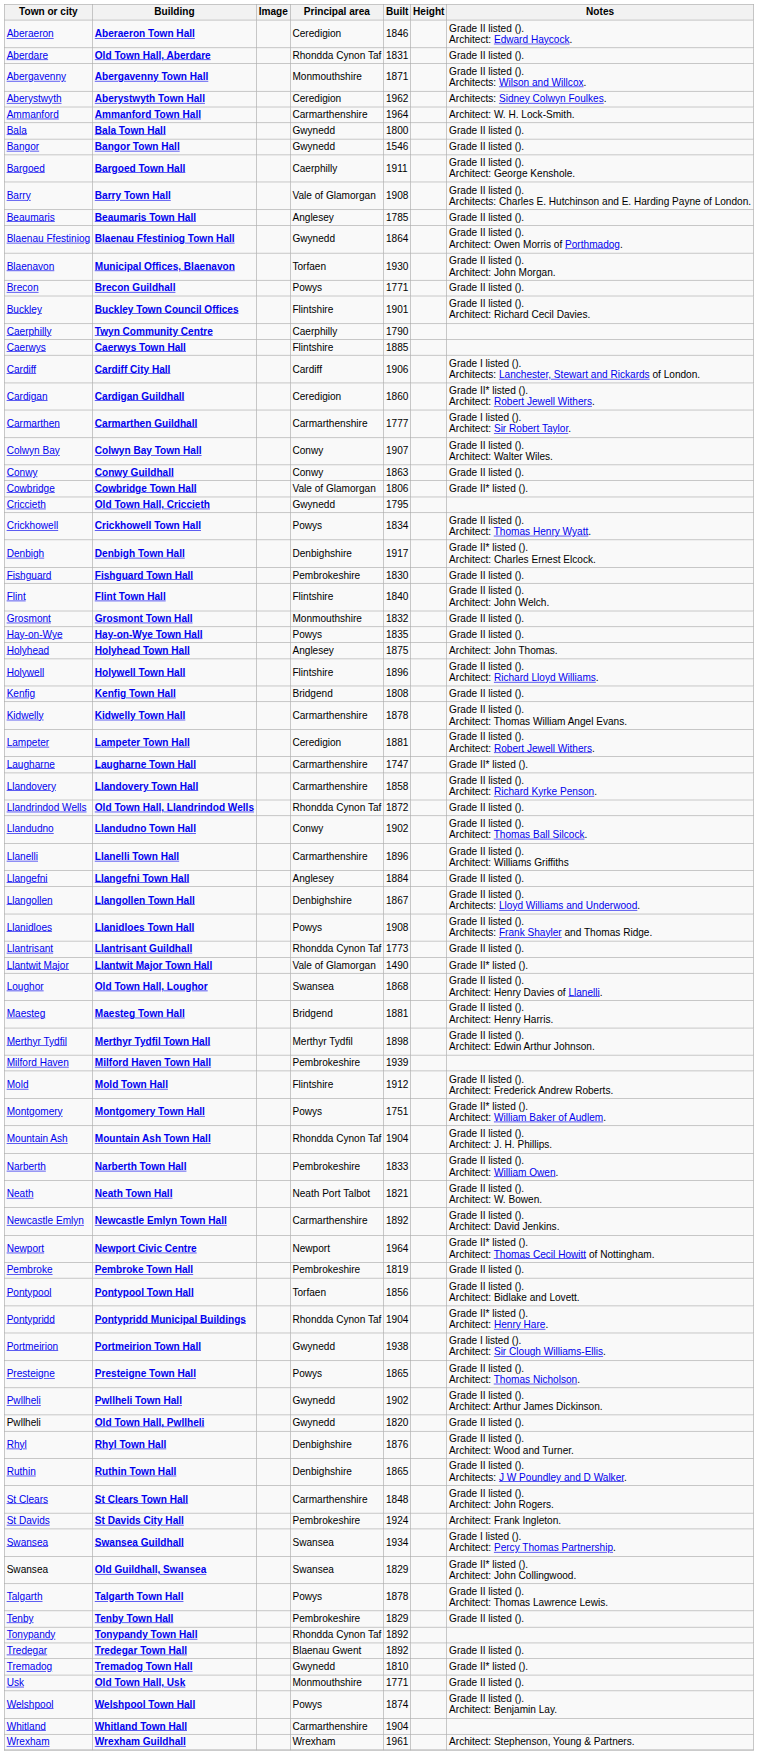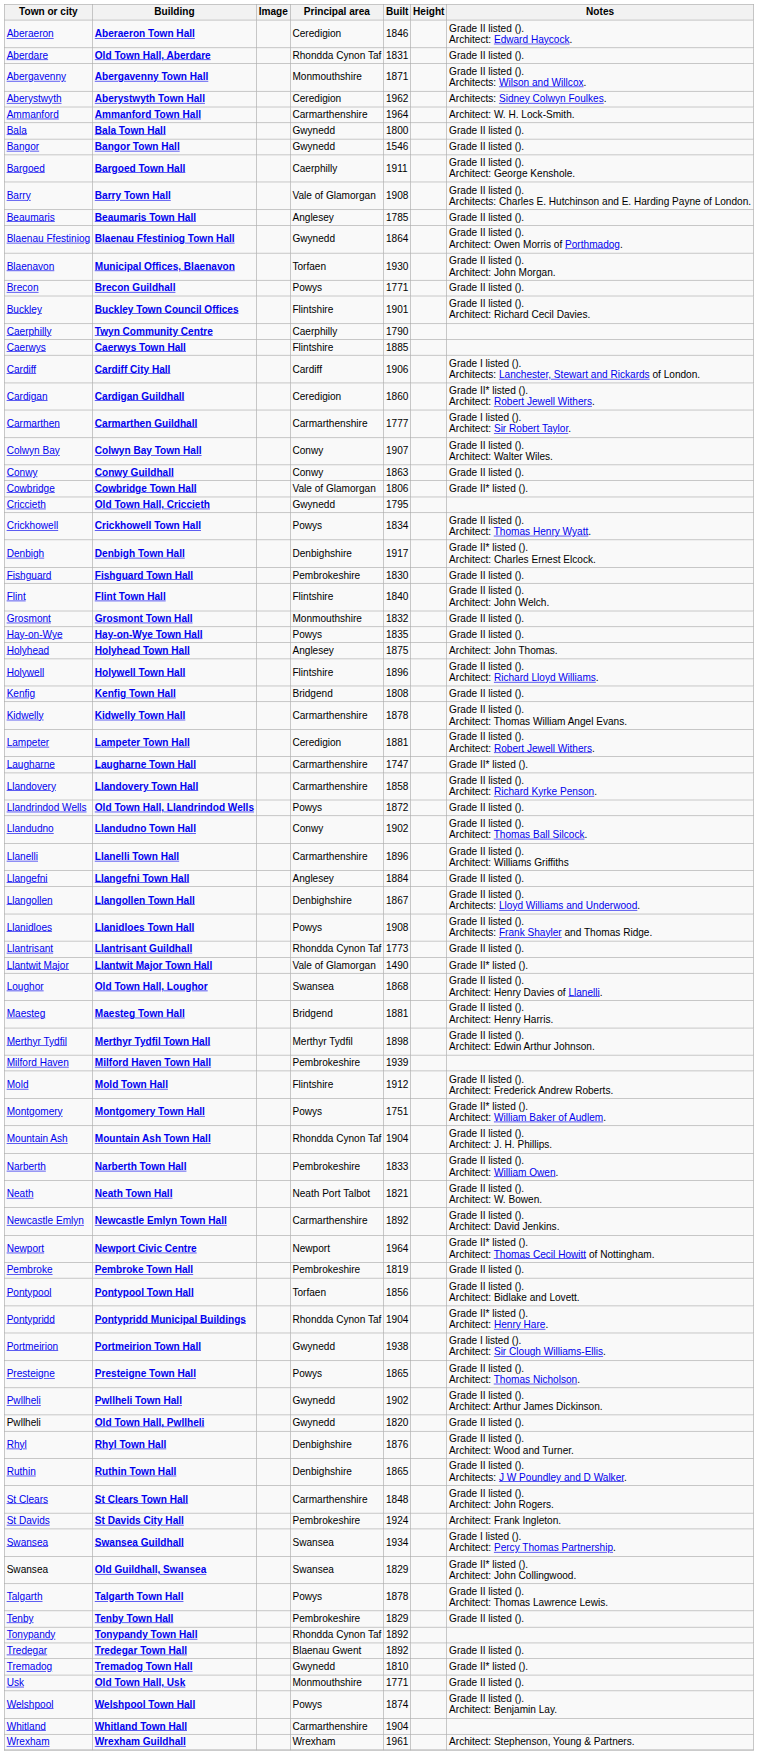 <table class="wikitable sortable">
 <tr>
 <th class=unsortable>Town or city</th>
 <th class=unsortable>Building</th>
 <th class=unsortable>Image</th>
 <th>Principal area</th>
 <th>Built</th>
 <th>Height</th>
 <th class=unsortable>Notes</th>
 </tr>
 <tr>
 <td><a href='#'>Aberaeron</a></td>
 <td><strong><a href='#'>Aberaeron Town Hall</a></strong><br></td>
 <td></td>
 <td>Ceredigion</td>
 <td>1846</td>
 <td></td>
 <td>Grade II listed ().<br>Architect: <a href='#'>Edward Haycock</a>.</td>
 </tr>
 <tr>
 <td><a href='#'>Aberdare</a></td>
 <td><strong><a href='#'>Old Town Hall, Aberdare</a></strong><br></td>
 <td></td>
 <td>Rhondda Cynon Taf</td>
 <td>1831</td>
 <td></td>
 <td>Grade II listed ().</td>
 </tr>
 <tr>
 <td><a href='#'>Abergavenny</a></td>
 <td><strong><a href='#'>Abergavenny Town Hall</a></strong><br></td>
 <td></td>
 <td>Monmouthshire</td>
 <td>1871</td>
 <td></td>
 <td>Grade II listed ().<br>Architects: <a href='#'>Wilson and Willcox</a>.</td>
 </tr>
 <tr>
 <td><a href='#'>Aberystwyth</a></td>
 <td><strong><a href='#'>Aberystwyth Town Hall</a></strong><br></td>
 <td></td>
 <td>Ceredigion</td>
 <td>1962</td>
 <td></td>
 <td>Architects: <a href='#'>Sidney Colwyn Foulkes</a>.</td>
 </tr>
 <tr>
 <td><a href='#'>Ammanford</a></td>
 <td><strong><a href='#'>Ammanford Town Hall</a></strong><br></td>
 <td></td>
 <td>Carmarthenshire</td>
 <td>1964</td>
 <td></td>
 <td>Architect: W. H. Lock-Smith.</td>
 </tr>
 <tr>
 <td><a href='#'>Bala</a></td>
 <td><strong><a href='#'>Bala Town Hall</a></strong><br></td>
 <td></td>
 <td>Gwynedd</td>
 <td>1800</td>
 <td></td>
 <td>Grade II listed ().</td>
 </tr>
 <tr>
 <td><a href='#'>Bangor</a></td>
 <td><strong><a href='#'>Bangor Town Hall</a></strong><br></td>
 <td></td>
 <td>Gwynedd</td>
 <td>1546</td>
 <td></td>
 <td>Grade II listed ().</td>
 </tr>
 <tr>
 <td><a href='#'>Bargoed</a></td>
 <td><strong><a href='#'>Bargoed Town Hall</a></strong><br></td>
 <td></td>
 <td>Caerphilly</td>
 <td>1911</td>
 <td></td>
 <td>Grade II listed ().<br>Architect: George Kenshole.</td>
 </tr>
 <tr>
 <td><a href='#'>Barry</a></td>
 <td><strong><a href='#'>Barry Town Hall</a></strong><br></td>
 <td></td>
 <td>Vale of Glamorgan</td>
 <td>1908</td>
 <td></td>
 <td>Grade II listed ().<br>Architects: Charles E. Hutchinson and E. Harding Payne of London.</td>
 </tr>
 <tr>
 <td><a href='#'>Beaumaris</a></td>
 <td><strong><a href='#'>Beaumaris Town Hall</a></strong><br></td>
 <td></td>
 <td>Anglesey</td>
 <td>1785</td>
 <td></td>
 <td>Grade II listed ().</td>
 </tr>
 <tr>
 <td><a href='#'>Blaenau Ffestiniog</a></td>
 <td><strong><a href='#'>Blaenau Ffestiniog Town Hall</a></strong><br></td>
 <td></td>
 <td>Gwynedd</td>
 <td>1864</td>
 <td></td>
 <td>Grade II listed ().<br>Architect: Owen Morris of <a href='#'>Porthmadog</a>.</td>
 </tr>
 <tr>
 <td><a href='#'>Blaenavon</a></td>
 <td><strong><a href='#'>Municipal Offices, Blaenavon</a></strong><br></td>
 <td></td>
 <td>Torfaen</td>
 <td>1930</td>
 <td></td>
 <td>Grade II listed ().<br>Architect: John Morgan.</td>
 </tr>
 <tr>
 <td><a href='#'>Brecon</a></td>
 <td><strong><a href='#'>Brecon Guildhall</a></strong><br></td>
 <td></td>
 <td>Powys</td>
 <td>1771</td>
 <td></td>
 <td>Grade II listed ().</td>
 </tr>
 <tr>
 <td><a href='#'>Buckley</a></td>
 <td><strong><a href='#'>Buckley Town Council Offices</a></strong><br></td>
 <td></td>
 <td>Flintshire</td>
 <td>1901</td>
 <td></td>
 <td>Grade II listed ().<br>Architect: Richard Cecil Davies.</td>
 </tr>
 <tr>
 <td><a href='#'>Caerphilly</a></td>
 <td><strong><a href='#'>Twyn Community Centre</a></strong><br></td>
 <td></td>
 <td>Caerphilly</td>
 <td>1790</td>
 <td></td>
 <td></td>
 </tr>
 <tr>
 <td><a href='#'>Caerwys</a></td>
 <td><strong><a href='#'>Caerwys Town Hall</a></strong><br></td>
 <td></td>
 <td>Flintshire</td>
 <td>1885</td>
 <td></td>
 <td></td>
 </tr>
 <tr>
 <td><a href='#'>Cardiff</a></td>
 <td><strong><a href='#'>Cardiff City Hall</a></strong><br></td>
 <td></td>
 <td>Cardiff</td>
 <td>1906</td>
 <td></td>
 <td>Grade I listed ().<br>Architects: <a href='#'>Lanchester, Stewart and Rickards</a> of London.</td>
 </tr>
 <tr>
 <td><a href='#'>Cardigan</a></td>
 <td><strong><a href='#'>Cardigan Guildhall</a></strong><br></td>
 <td></td>
 <td>Ceredigion</td>
 <td>1860</td>
 <td></td>
 <td>Grade II* listed ().<br>Architect: <a href='#'>Robert Jewell Withers</a>.</td>
 </tr>
 <tr>
 <td><a href='#'>Carmarthen</a></td>
 <td><strong><a href='#'>Carmarthen Guildhall</a></strong><br></td>
 <td></td>
 <td>Carmarthenshire</td>
 <td>1777</td>
 <td></td>
 <td>Grade I listed ().<br>Architect: <a href='#'>Sir Robert Taylor</a>.</td>
 </tr>
 <tr>
 <td><a href='#'>Colwyn Bay</a></td>
 <td><strong><a href='#'>Colwyn Bay Town Hall</a></strong><br></td>
 <td></td>
 <td>Conwy</td>
 <td>1907</td>
 <td></td>
 <td>Grade II listed ().<br>Architect: Walter Wiles.</td>
 </tr>
 <tr>
 <td><a href='#'>Conwy</a></td>
 <td><strong><a href='#'>Conwy Guildhall</a></strong><br></td>
 <td></td>
 <td>Conwy</td>
 <td>1863</td>
 <td></td>
 <td>Grade II listed ().</td>
 </tr>
 <tr>
 <td><a href='#'>Cowbridge</a></td>
 <td><strong><a href='#'>Cowbridge Town Hall</a></strong><br></td>
 <td></td>
 <td>Vale of Glamorgan</td>
 <td>1806</td>
 <td></td>
 <td>Grade II* listed ().</td>
 </tr>
 <tr>
 <td><a href='#'>Criccieth</a></td>
 <td><strong><a href='#'>Old Town Hall, Criccieth</a></strong><br></td>
 <td></td>
 <td>Gwynedd</td>
 <td>1795</td>
 <td></td>
 <td></td>
 </tr>
 <tr>
 <td><a href='#'>Crickhowell</a></td>
 <td><strong><a href='#'>Crickhowell Town Hall</a></strong><br></td>
 <td></td>
 <td>Powys</td>
 <td>1834</td>
 <td></td>
 <td>Grade II listed ().<br>Architect: <a href='#'>Thomas Henry Wyatt</a>.</td>
 </tr>
 <tr>
 <td><a href='#'>Denbigh</a></td>
 <td><strong><a href='#'>Denbigh Town Hall</a></strong><br></td>
 <td></td>
 <td>Denbighshire</td>
 <td>1917</td>
 <td></td>
 <td>Grade II* listed ().<br>Architect: Charles Ernest Elcock.</td>
 </tr>
 <tr>
 <td><a href='#'>Fishguard</a></td>
 <td><strong><a href='#'>Fishguard Town Hall</a></strong><br></td>
 <td></td>
 <td>Pembrokeshire</td>
 <td>1830</td>
 <td></td>
 <td>Grade II listed ().</td>
 </tr>
 <tr>
 <td><a href='#'>Flint</a></td>
 <td><strong><a href='#'>Flint Town Hall</a></strong><br></td>
 <td></td>
 <td>Flintshire</td>
 <td>1840</td>
 <td></td>
 <td>Grade II listed ().<br>Architect: John Welch.</td>
 </tr>
 <tr>
 <td><a href='#'>Grosmont</a></td>
 <td><strong><a href='#'>Grosmont Town Hall</a></strong><br></td>
 <td></td>
 <td>Monmouthshire</td>
 <td>1832</td>
 <td></td>
 <td>Grade II listed ().</td>
 </tr>
 <tr>
 <td><a href='#'>Hay-on-Wye</a></td>
 <td><strong><a href='#'>Hay-on-Wye Town Hall</a></strong><br></td>
 <td></td>
 <td>Powys</td>
 <td>1835</td>
 <td></td>
 <td>Grade II listed ().</td>
 </tr>
 <tr>
 <td><a href='#'>Holyhead</a></td>
 <td><strong><a href='#'>Holyhead Town Hall</a></strong><br></td>
 <td></td>
 <td>Anglesey</td>
 <td>1875</td>
 <td></td>
 <td>Architect: John Thomas.</td>
 </tr>
 <tr>
 <td><a href='#'>Holywell</a></td>
 <td><strong><a href='#'>Holywell Town Hall</a></strong><br></td>
 <td></td>
 <td>Flintshire</td>
 <td>1896</td>
 <td></td>
 <td>Grade II listed ().<br>Architect: <a href='#'>Richard Lloyd Williams</a>.</td>
 </tr>
 <tr>
 <td><a href='#'>Kenfig</a></td>
 <td><strong><a href='#'>Kenfig Town Hall</a></strong><br></td>
 <td></td>
 <td>Bridgend</td>
 <td>1808</td>
 <td></td>
 <td>Grade II listed ().</td>
 </tr>
 <tr>
 <td><a href='#'>Kidwelly</a></td>
 <td><strong><a href='#'>Kidwelly Town Hall</a></strong><br></td>
 <td></td>
 <td>Carmarthenshire</td>
 <td>1878</td>
 <td></td>
 <td>Grade II listed ().<br>Architect: Thomas William Angel Evans.</td>
 </tr>
 <tr>
 <td><a href='#'>Lampeter</a></td>
 <td><strong><a href='#'>Lampeter Town Hall</a></strong><br></td>
 <td></td>
 <td>Ceredigion</td>
 <td>1881</td>
 <td></td>
 <td>Grade II listed ().<br>Architect: <a href='#'>Robert Jewell Withers</a>.</td>
 </tr>
 <tr>
 <td><a href='#'>Laugharne</a></td>
 <td><strong><a href='#'>Laugharne Town Hall</a></strong><br></td>
 <td></td>
 <td>Carmarthenshire</td>
 <td>1747</td>
 <td></td>
 <td>Grade II* listed ().</td>
 </tr>
 <tr>
 <td><a href='#'>Llandovery</a></td>
 <td><strong><a href='#'>Llandovery Town Hall</a></strong><br></td>
 <td></td>
 <td>Carmarthenshire</td>
 <td>1858</td>
 <td></td>
 <td>Grade II listed ().<br>Architect: <a href='#'>Richard Kyrke Penson</a>.</td>
 </tr>
 <tr>
 <td><a href='#'>Llandrindod Wells</a></td>
 <td><strong><a href='#'>Old Town Hall, Llandrindod Wells</a></strong><br></td>
 <td></td>
-<td>Rhondda Cynon Taf</td>
+<td>Powys</td>
 <td>1872</td>
 <td></td>
 <td>Grade II listed ().</td>
 </tr>
 <tr>
 <td><a href='#'>Llandudno</a></td>
 <td><strong><a href='#'>Llandudno Town Hall</a></strong><br></td>
 <td></td>
 <td>Conwy</td>
 <td>1902</td>
 <td></td>
 <td>Grade II listed ().<br>Architect: <a href='#'>Thomas Ball Silcock</a>.</td>
 </tr>
 <tr>
 <td><a href='#'>Llanelli</a></td>
 <td><strong><a href='#'>Llanelli Town Hall</a></strong><br></td>
 <td></td>
 <td>Carmarthenshire</td>
 <td>1896</td>
 <td></td>
 <td>Grade II listed ().<br>Architect: Williams Griffiths</td>
 </tr>
 <tr>
 <td><a href='#'>Llangefni</a></td>
 <td><strong><a href='#'>Llangefni Town Hall</a></strong><br></td>
 <td></td>
 <td>Anglesey</td>
 <td>1884</td>
 <td></td>
 <td>Grade II listed ().</td>
 </tr>
 <tr>
 <td><a href='#'>Llangollen</a></td>
 <td><strong><a href='#'>Llangollen Town Hall</a></strong><br></td>
 <td></td>
 <td>Denbighshire</td>
 <td>1867</td>
 <td></td>
 <td>Grade II listed ().<br>Architects: <a href='#'>Lloyd Williams and Underwood</a>.</td>
 </tr>
 <tr>
 <td><a href='#'>Llanidloes</a></td>
 <td><strong><a href='#'>Llanidloes Town Hall</a></strong><br></td>
 <td></td>
 <td>Powys</td>
 <td>1908</td>
 <td></td>
 <td>Grade II listed ().<br>Architects: <a href='#'>Frank Shayler</a> and Thomas Ridge.</td>
 </tr>
 <tr>
 <td><a href='#'>Llantrisant</a></td>
 <td><strong><a href='#'>Llantrisant Guildhall</a></strong><br></td>
 <td></td>
 <td>Rhondda Cynon Taf</td>
 <td>1773</td>
 <td></td>
 <td>Grade II listed ().</td>
 </tr>
 <tr>
 <td><a href='#'>Llantwit Major</a></td>
 <td><strong><a href='#'>Llantwit Major Town Hall</a></strong><br></td>
 <td></td>
 <td>Vale of Glamorgan</td>
 <td>1490</td>
 <td></td>
 <td>Grade II* listed ().</td>
 </tr>
 <tr>
 <td><a href='#'>Loughor</a></td>
 <td><strong><a href='#'>Old Town Hall, Loughor</a></strong><br></td>
 <td></td>
 <td>Swansea</td>
 <td>1868</td>
 <td></td>
 <td>Grade II listed ().<br>Architect: Henry Davies of <a href='#'>Llanelli</a>.</td>
 </tr>
 <tr>
 <td><a href='#'>Maesteg</a></td>
 <td><strong><a href='#'>Maesteg Town Hall</a></strong><br></td>
 <td></td>
 <td>Bridgend</td>
 <td>1881</td>
 <td></td>
 <td>Grade II listed ().<br>Architect: Henry Harris.</td>
 </tr>
 <tr>
 <td><a href='#'>Merthyr Tydfil</a></td>
 <td><strong><a href='#'>Merthyr Tydfil Town Hall</a></strong><br></td>
 <td></td>
 <td>Merthyr Tydfil</td>
 <td>1898</td>
 <td></td>
 <td>Grade II listed ().<br>Architect: Edwin Arthur Johnson.</td>
 </tr>
 <tr>
 <td><a href='#'>Milford Haven</a></td>
 <td><strong><a href='#'>Milford Haven Town Hall</a></strong><br></td>
 <td></td>
 <td>Pembrokeshire</td>
 <td>1939</td>
 <td></td>
 <td></td>
 </tr>
 <tr>
 <td><a href='#'>Mold</a></td>
 <td><strong><a href='#'>Mold Town Hall</a></strong><br></td>
 <td></td>
 <td>Flintshire</td>
 <td>1912</td>
 <td></td>
 <td>Grade II listed ().<br>Architect: Frederick Andrew Roberts.</td>
 </tr>
 <tr>
 <td><a href='#'>Montgomery</a></td>
 <td><strong><a href='#'>Montgomery Town Hall</a></strong><br></td>
 <td></td>
 <td>Powys</td>
 <td>1751</td>
 <td></td>
 <td>Grade II* listed ().<br>Architect: <a href='#'>William Baker of Audlem</a>.</td>
 </tr>
 <tr>
 <td><a href='#'>Mountain Ash</a></td>
 <td><strong><a href='#'>Mountain Ash Town Hall</a></strong><br></td>
 <td></td>
 <td>Rhondda Cynon Taf</td>
 <td>1904</td>
 <td></td>
 <td>Grade II listed ().<br>Architect: J. H. Phillips.</td>
 </tr>
 <tr>
 <td><a href='#'>Narberth</a></td>
 <td><strong><a href='#'>Narberth Town Hall</a></strong><br></td>
 <td></td>
 <td>Pembrokeshire</td>
 <td>1833</td>
 <td></td>
 <td>Grade II listed ().<br>Architect: <a href='#'>William Owen</a>.</td>
 </tr>
 <tr>
 <td><a href='#'>Neath</a></td>
 <td><strong><a href='#'>Neath Town Hall</a></strong><br></td>
 <td></td>
 <td>Neath Port Talbot</td>
 <td>1821</td>
 <td></td>
 <td>Grade II listed ().<br>Architect: W. Bowen.</td>
 </tr>
 <tr>
 <td><a href='#'>Newcastle Emlyn</a></td>
 <td><strong><a href='#'>Newcastle Emlyn Town Hall</a></strong><br></td>
 <td></td>
 <td>Carmarthenshire</td>
 <td>1892</td>
 <td></td>
 <td>Grade II listed ().<br>Architect: David Jenkins.</td>
 </tr>
 <tr>
 <td><a href='#'>Newport</a></td>
 <td><strong><a href='#'>Newport Civic Centre</a></strong><br></td>
 <td></td>
 <td>Newport</td>
 <td>1964</td>
 <td></td>
 <td>Grade II* listed ().<br>Architect: <a href='#'>Thomas Cecil Howitt</a> of Nottingham.</td>
 </tr>
 <tr>
 <td><a href='#'>Pembroke</a></td>
 <td><strong><a href='#'>Pembroke Town Hall</a></strong><br></td>
 <td></td>
 <td>Pembrokeshire</td>
 <td>1819</td>
 <td></td>
 <td>Grade II listed ().</td>
 </tr>
 <tr>
 <td><a href='#'>Pontypool</a></td>
 <td><strong><a href='#'>Pontypool Town Hall</a></strong><br></td>
 <td></td>
 <td>Torfaen</td>
 <td>1856</td>
 <td></td>
 <td>Grade II listed ().<br>Architect: Bidlake and Lovett.</td>
 </tr>
 <tr>
 <td><a href='#'>Pontypridd</a></td>
 <td><strong><a href='#'>Pontypridd Municipal Buildings</a></strong><br></td>
 <td></td>
 <td>Rhondda Cynon Taf</td>
 <td>1904</td>
 <td></td>
 <td>Grade II* listed ().<br>Architect: <a href='#'>Henry Hare</a>.</td>
 </tr>
 <tr>
 <td><a href='#'>Portmeirion</a></td>
 <td><strong><a href='#'>Portmeirion Town Hall</a></strong> <br></td>
 <td></td>
 <td>Gwynedd</td>
 <td>1938</td>
 <td></td>
 <td>Grade I listed ().<br>Architect: <a href='#'>Sir Clough Williams-Ellis</a>.</td>
 </tr>
 <tr>
 <td><a href='#'>Presteigne</a></td>
 <td><strong><a href='#'>Presteigne Town Hall</a></strong><br></td>
 <td></td>
 <td>Powys</td>
 <td>1865</td>
 <td></td>
 <td>Grade II listed ().<br>Architect: <a href='#'>Thomas Nicholson</a>.</td>
 </tr>
 <tr>
 <td><a href='#'>Pwllheli</a></td>
 <td><strong><a href='#'>Pwllheli Town Hall</a></strong><br></td>
 <td></td>
 <td>Gwynedd</td>
 <td>1902</td>
 <td></td>
 <td>Grade II listed ().<br>Architect: Arthur James Dickinson.</td>
 </tr>
 <tr>
 <td>Pwllheli</td>
 <td><strong><a href='#'>Old Town Hall, Pwllheli</a></strong><br></td>
 <td></td>
 <td>Gwynedd</td>
 <td>1820</td>
 <td></td>
 <td>Grade II listed ().</td>
 </tr>
 <tr>
 <td><a href='#'>Rhyl</a></td>
 <td><strong><a href='#'>Rhyl Town Hall</a></strong><br></td>
 <td></td>
 <td>Denbighshire</td>
 <td>1876</td>
 <td></td>
 <td>Grade II listed ().<br>Architect: Wood and Turner.</td>
 </tr>
 <tr>
 <td><a href='#'>Ruthin</a></td>
 <td><strong><a href='#'>Ruthin Town Hall</a></strong><br></td>
 <td></td>
 <td>Denbighshire</td>
 <td>1865</td>
 <td></td>
 <td>Grade II listed ().<br>Architects: <a href='#'>J W Poundley and D Walker</a>.</td>
 </tr>
 <tr>
 <td><a href='#'>St Clears</a></td>
 <td><strong><a href='#'>St Clears Town Hall</a></strong><br></td>
 <td></td>
 <td>Carmarthenshire</td>
 <td>1848</td>
 <td></td>
 <td>Grade II listed ().<br>Architect: John Rogers.</td>
 </tr>
 <tr>
 <td><a href='#'>St Davids</a></td>
 <td><strong><a href='#'>St Davids City Hall</a></strong><br></td>
 <td></td>
 <td>Pembrokeshire</td>
 <td>1924</td>
 <td></td>
 <td>Architect: Frank Ingleton.</td>
 </tr>
 <tr>
 <td><a href='#'>Swansea</a></td>
 <td><strong><a href='#'>Swansea Guildhall</a></strong><br></td>
 <td></td>
 <td>Swansea</td>
 <td>1934</td>
 <td></td>
 <td>Grade I listed ().<br>Architect: <a href='#'>Percy Thomas Partnership</a>.</td>
 </tr>
 <tr>
 <td>Swansea</td>
 <td><strong><a href='#'>Old Guildhall, Swansea</a></strong><br></td>
 <td></td>
 <td>Swansea</td>
 <td>1829</td>
 <td></td>
 <td>Grade II* listed ().<br>Architect: John Collingwood.</td>
 </tr>
 <tr>
 <td><a href='#'>Talgarth</a></td>
 <td><strong><a href='#'>Talgarth Town Hall</a></strong><br></td>
 <td></td>
 <td>Powys</td>
 <td>1878</td>
 <td></td>
 <td>Grade II listed ().<br>Architect: Thomas Lawrence Lewis.</td>
 </tr>
 <tr>
 <td><a href='#'>Tenby</a></td>
 <td><strong><a href='#'>Tenby Town Hall</a></strong><br></td>
 <td></td>
 <td>Pembrokeshire</td>
 <td>1829</td>
 <td></td>
 <td>Grade II listed ().</td>
 </tr>
 <tr>
 <td><a href='#'>Tonypandy</a></td>
 <td><strong><a href='#'>Tonypandy Town Hall</a></strong><br></td>
 <td></td>
 <td>Rhondda Cynon Taf</td>
 <td>1892</td>
 <td></td>
 <td></td>
 </tr>
 <tr>
 <td><a href='#'>Tredegar</a></td>
 <td><strong><a href='#'>Tredegar Town Hall</a></strong><br></td>
 <td></td>
 <td>Blaenau Gwent</td>
 <td>1892</td>
 <td></td>
 <td>Grade II listed ().</td>
 </tr>
 <tr>
 <td><a href='#'>Tremadog</a></td>
 <td><strong><a href='#'>Tremadog Town Hall</a></strong><br></td>
 <td></td>
 <td>Gwynedd</td>
 <td>1810</td>
 <td></td>
 <td>Grade II* listed ().</td>
 </tr>
 <tr>
 <td><a href='#'>Usk</a></td>
 <td><strong><a href='#'>Old Town Hall, Usk</a></strong><br></td>
 <td></td>
 <td>Monmouthshire</td>
 <td>1771</td>
 <td></td>
 <td>Grade II listed ().</td>
 </tr>
 <tr>
 <td><a href='#'>Welshpool</a></td>
 <td><strong><a href='#'>Welshpool Town Hall</a></strong><br></td>
 <td></td>
 <td>Powys</td>
 <td>1874</td>
 <td></td>
 <td>Grade II listed ().<br>Architect: Benjamin Lay.</td>
 </tr>
 <tr>
 <td><a href='#'>Whitland</a></td>
 <td><strong><a href='#'>Whitland Town Hall</a></strong><br></td>
 <td></td>
 <td>Carmarthenshire</td>
 <td>1904</td>
 <td></td>
 <td></td>
 </tr>
 <tr>
 <td><a href='#'>Wrexham</a></td>
 <td><strong><a href='#'>Wrexham Guildhall</a></strong><br></td>
 <td></td>
 <td>Wrexham</td>
 <td>1961</td>
 <td></td>
 <td>Architect: Stephenson, Young & Partners.</td>
 </tr>
 <tr>
 </tr>
 </table>
